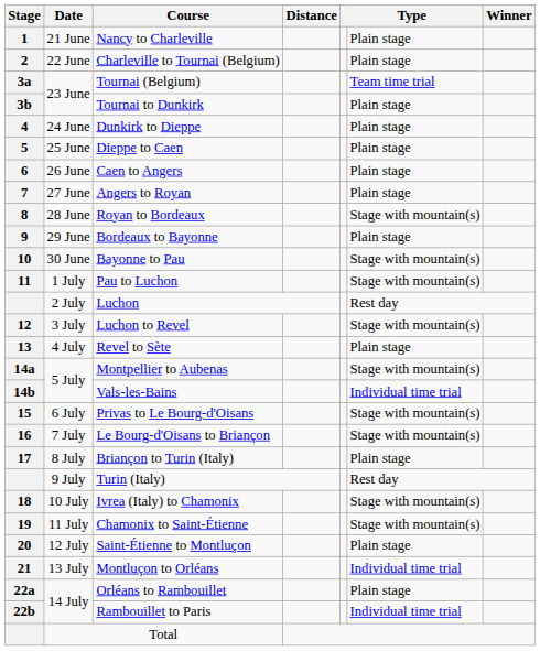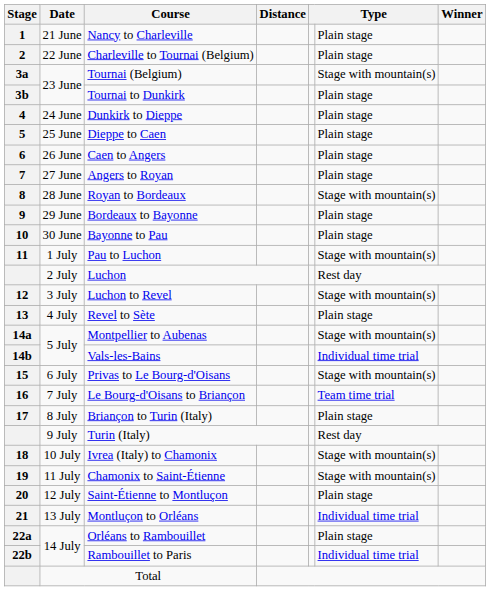 <table class="wikitable">
 <tr>
 <th scope="col">Stage</th>
 <th scope="col">Date</th>
 <th scope="col">Course</th>
 <th scope="col">Distance</th>
 <th scope="col" colspan="2">Type</th>
 <th scope="col">Winner</th>
 </tr>
 <tr>
 <th scope="row">1</th>
 <td style="text-align:center;">21 June</td>
 <td><a href='#'>Nancy</a> to <a href='#'>Charleville</a></td>
 <td style="text-align:center;"></td>
 <td></td>
 <td>Plain stage</td>
 <td></td>
 </tr>
 <tr>
 <th scope="row">2</th>
 <td style="text-align:center;">22 June</td>
 <td><a href='#'>Charleville</a> to <a href='#'>Tournai</a> (Belgium)</td>
 <td style="text-align:center;"></td>
 <td></td>
 <td>Plain stage</td>
 <td></td>
 </tr>
 <tr>
 <th scope="row">3a</th>
 <td rowspan="2" style="text-align:center;">23 June</td>
 <td><a href='#'>Tournai</a> (Belgium)</td>
 <td style="text-align:center;"></td>
 <td></td>
-<td><a href='#'>Team time trial</a></td>
+<td>Stage with mountain(s)</td>
 <td></td>
 </tr>
 <tr>
 <th scope="row">3b</th>
 <td><a href='#'>Tournai</a> to <a href='#'>Dunkirk</a></td>
 <td style="text-align:center;"></td>
 <td></td>
 <td>Plain stage</td>
 <td></td>
 </tr>
 <tr>
 <th scope="row">4</th>
 <td style="text-align:center;">24 June</td>
 <td><a href='#'>Dunkirk</a> to <a href='#'>Dieppe</a></td>
 <td style="text-align:center;"></td>
 <td></td>
 <td>Plain stage</td>
 <td></td>
 </tr>
 <tr>
 <th scope="row">5</th>
 <td style="text-align:center;">25 June</td>
 <td><a href='#'>Dieppe</a> to <a href='#'>Caen</a></td>
 <td style="text-align:center;"></td>
 <td></td>
 <td>Plain stage</td>
 <td></td>
 </tr>
 <tr>
 <th scope="row">6</th>
 <td style="text-align:center;">26 June</td>
 <td><a href='#'>Caen</a> to <a href='#'>Angers</a></td>
 <td style="text-align:center;"></td>
 <td></td>
 <td>Plain stage</td>
 <td></td>
 </tr>
 <tr>
 <th scope="row">7</th>
 <td style="text-align:center;">27 June</td>
 <td><a href='#'>Angers</a> to <a href='#'>Royan</a></td>
 <td style="text-align:center;"></td>
 <td></td>
 <td>Plain stage</td>
 <td></td>
 </tr>
 <tr>
 <th scope="row">8</th>
 <td style="text-align:center;">28 June</td>
 <td><a href='#'>Royan</a> to <a href='#'>Bordeaux</a></td>
 <td style="text-align:center;"></td>
 <td></td>
 <td>Stage with mountain(s)</td>
 <td></td>
 </tr>
 <tr>
 <th scope="row">9</th>
 <td style="text-align:center;">29 June</td>
 <td><a href='#'>Bordeaux</a> to <a href='#'>Bayonne</a></td>
 <td style="text-align:center;"></td>
 <td></td>
 <td>Plain stage</td>
 <td></td>
 </tr>
 <tr>
 <th scope="row">10</th>
 <td style="text-align:center;">30 June</td>
 <td><a href='#'>Bayonne</a> to <a href='#'>Pau</a></td>
 <td style="text-align:center;"></td>
 <td></td>
-<td>Stage with mountain(s)</td>
+<td>Plain stage</td>
 <td></td>
 </tr>
 <tr>
 <th scope="row">11</th>
 <td style="text-align:center;">1 July</td>
 <td><a href='#'>Pau</a> to <a href='#'>Luchon</a></td>
 <td style="text-align:center;"></td>
 <td></td>
 <td>Stage with mountain(s)</td>
 <td></td>
 </tr>
 <tr>
 <th scope="row"></th>
 <td style="text-align:center;">2 July</td>
 <td colspan="2"><a href='#'>Luchon</a></td>
 <td></td>
 <td colspan="2">Rest day</td>
 </tr>
 <tr>
 <th scope="row">12</th>
 <td style="text-align:center;">3 July</td>
 <td><a href='#'>Luchon</a> to <a href='#'>Revel</a></td>
 <td style="text-align:center;"></td>
 <td></td>
 <td>Stage with mountain(s)</td>
 <td></td>
 </tr>
 <tr>
 <th scope="row">13</th>
 <td style="text-align:center;">4 July</td>
 <td><a href='#'>Revel</a> to <a href='#'>Sète</a></td>
 <td style="text-align:center;"></td>
 <td></td>
 <td>Plain stage</td>
 <td></td>
 </tr>
 <tr>
 <th scope="row">14a</th>
 <td rowspan="2" style="text-align:center;">5 July</td>
 <td><a href='#'>Montpellier</a> to <a href='#'>Aubenas</a></td>
 <td style="text-align:center;"></td>
 <td></td>
 <td>Stage with mountain(s)</td>
 <td></td>
 </tr>
 <tr>
 <th scope="row">14b</th>
 <td><a href='#'>Vals-les-Bains</a></td>
 <td style="text-align:center;"></td>
 <td></td>
 <td><a href='#'>Individual time trial</a></td>
 <td></td>
 </tr>
 <tr>
 <th scope="row">15</th>
 <td style="text-align:center;">6 July</td>
 <td><a href='#'>Privas</a> to <a href='#'>Le Bourg-d'Oisans</a></td>
 <td style="text-align:center;"></td>
 <td></td>
 <td>Stage with mountain(s)</td>
 <td></td>
 </tr>
 <tr>
 <th scope="row">16</th>
 <td style="text-align:center;">7 July</td>
 <td><a href='#'>Le Bourg-d'Oisans</a> to <a href='#'>Briançon</a></td>
 <td style="text-align:center;"></td>
 <td></td>
-<td>Stage with mountain(s)</td>
+<td><a href='#'>Team time trial</a></td>
 <td></td>
 </tr>
 <tr>
 <th scope="row">17</th>
 <td style="text-align:center;">8 July</td>
 <td><a href='#'>Briançon</a> to <a href='#'>Turin</a> (Italy)</td>
 <td style="text-align:center;"></td>
 <td></td>
 <td>Plain stage</td>
 <td></td>
 </tr>
 <tr>
 <th scope="row"></th>
 <td style="text-align:center;">9 July</td>
 <td colspan="2"><a href='#'>Turin</a> (Italy)</td>
 <td></td>
 <td colspan="2">Rest day</td>
 </tr>
 <tr>
 <th scope="row">18</th>
 <td style="text-align:center;">10 July</td>
 <td><a href='#'>Ivrea</a> (Italy) to <a href='#'>Chamonix</a></td>
 <td style="text-align:center;"></td>
 <td></td>
 <td>Stage with mountain(s)</td>
 <td></td>
 </tr>
 <tr>
 <th scope="row">19</th>
 <td style="text-align:center;">11 July</td>
 <td><a href='#'>Chamonix</a> to <a href='#'>Saint-Étienne</a></td>
 <td style="text-align:center;"></td>
 <td></td>
 <td>Stage with mountain(s)</td>
 <td></td>
 </tr>
 <tr>
 <th scope="row">20</th>
 <td style="text-align:center;">12 July</td>
 <td><a href='#'>Saint-Étienne</a> to <a href='#'>Montluçon</a></td>
 <td style="text-align:center;"></td>
 <td></td>
 <td>Plain stage</td>
 <td></td>
 </tr>
 <tr>
 <th scope="row">21</th>
 <td style="text-align:center;">13 July</td>
 <td><a href='#'>Montluçon</a> to <a href='#'>Orléans</a></td>
 <td style="text-align:center;"></td>
 <td></td>
 <td><a href='#'>Individual time trial</a></td>
 <td></td>
 </tr>
 <tr>
 <th scope="row">22a</th>
 <td rowspan="2" style="text-align:center;">14 July</td>
 <td><a href='#'>Orléans</a> to <a href='#'>Rambouillet</a></td>
 <td style="text-align:center;"></td>
 <td></td>
 <td>Plain stage</td>
 <td></td>
 </tr>
 <tr>
 <th scope="row">22b</th>
 <td><a href='#'>Rambouillet</a> to Paris</td>
 <td style="text-align:center;"></td>
 <td></td>
 <td><a href='#'>Individual time trial</a></td>
 <td></td>
 </tr>
 <tr>
 <th scope="row"></th>
 <td colspan="2" style="text-align:center">Total</td>
 <td colspan="4" style="text-align:center"></td>
 </tr>
 </table>
